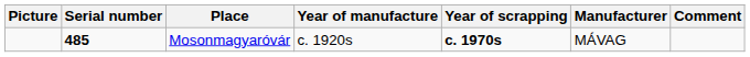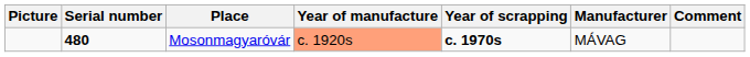 <table class=wikitable>
 <tr>
 <th bgcolor="#CEDFF2">Picture</th>
 <th bgcolor="#CEDFF2">Serial number</th>
 <th bgcolor="#CEDFF2">Place</th>
 <th bgcolor="#CEDFF2">Year of manufacture</th>
 <th bgcolor="#CEDFF2">Year of scrapping</th>
 <th bgcolor="#CEDFF2">Manufacturer</th>
 <th bgcolor="#CEDFF2">Comment</th>
 </tr>
 <tr>
 <td></td>
-<td><strong>485</strong></td>
+<td><strong>480</strong></td>
 <td><a href='#'>Mosonmagyaróvár</a></td>
-<td>c. 1920s</td>
+<td style="background: lightsalmon;">c. 1920s</td>
 <td><strong>c. 1970s</strong></td>
 <td>MÁVAG</td>
 <td><small></small></td>
 </tr>
 </table>
